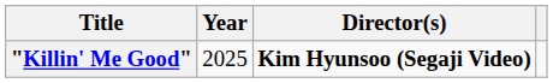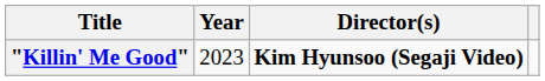 <table class="wikitable plainrowheaders">
 <tr>
 <th scope="col">Title</th>
 <th scope="col">Year</th>
 <th scope="col">Director(s)</th>
 <th scope="col"></th>
 </tr>
 <tr>
 <th scope="row">"<a href='#'>Killin' Me Good</a>"</th>
-<td>2025</td>
+<td>2023</td>
 <td><strong>Kim Hyunsoo (Segaji Video)</strong></td>
 <td style="text-align:center"></td>
 </tr>
 </table>
